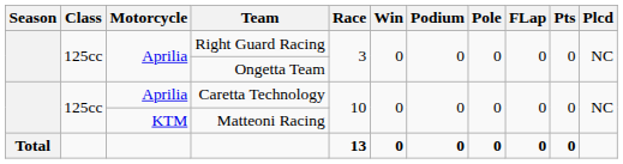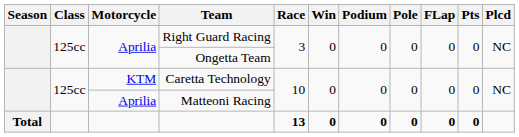 <table class="wikitable" style="text-align:right">
 <tr>
 <th>Season</th>
 <th>Class</th>
 <th>Motorcycle</th>
 <th>Team</th>
 <th>Race</th>
 <th>Win</th>
 <th>Podium</th>
 <th>Pole</th>
 <th>FLap</th>
 <th>Pts</th>
 <th>Plcd</th>
 </tr>
 <tr>
 <th rowspan=2></th>
 <td rowspan=2>125cc</td>
 <td rowspan=2><a href='#'>Aprilia</a></td>
 <td>Right Guard Racing</td>
 <td rowspan=2>3</td>
 <td rowspan=2>0</td>
 <td rowspan=2>0</td>
 <td rowspan=2>0</td>
 <td rowspan=2>0</td>
 <td rowspan=2>0</td>
 <td rowspan=2>NC</td>
 </tr>
 <tr>
 <td>Ongetta Team</td>
 </tr>
 <tr>
 <th rowspan=2></th>
 <td rowspan=2>125cc</td>
-<td><a href='#'>Aprilia</a></td>
+<td><a href='#'>KTM</a></td>
 <td>Caretta Technology</td>
 <td rowspan=2>10</td>
 <td rowspan=2>0</td>
 <td rowspan=2>0</td>
 <td rowspan=2>0</td>
 <td rowspan=2>0</td>
 <td rowspan=2>0</td>
 <td rowspan=2>NC</td>
 </tr>
 <tr>
-<td><a href='#'>KTM</a></td>
+<td><a href='#'>Aprilia</a></td>
 <td>Matteoni Racing</td>
 </tr>
 <tr>
 <th>Total</th>
 <td></td>
 <td></td>
 <td></td>
 <td><strong>13</strong></td>
 <td><strong>0</strong></td>
 <td><strong>0</strong></td>
 <td><strong>0</strong></td>
 <td><strong>0</strong></td>
 <td><strong>0</strong></td>
 <td></td>
 </tr>
 </table>
